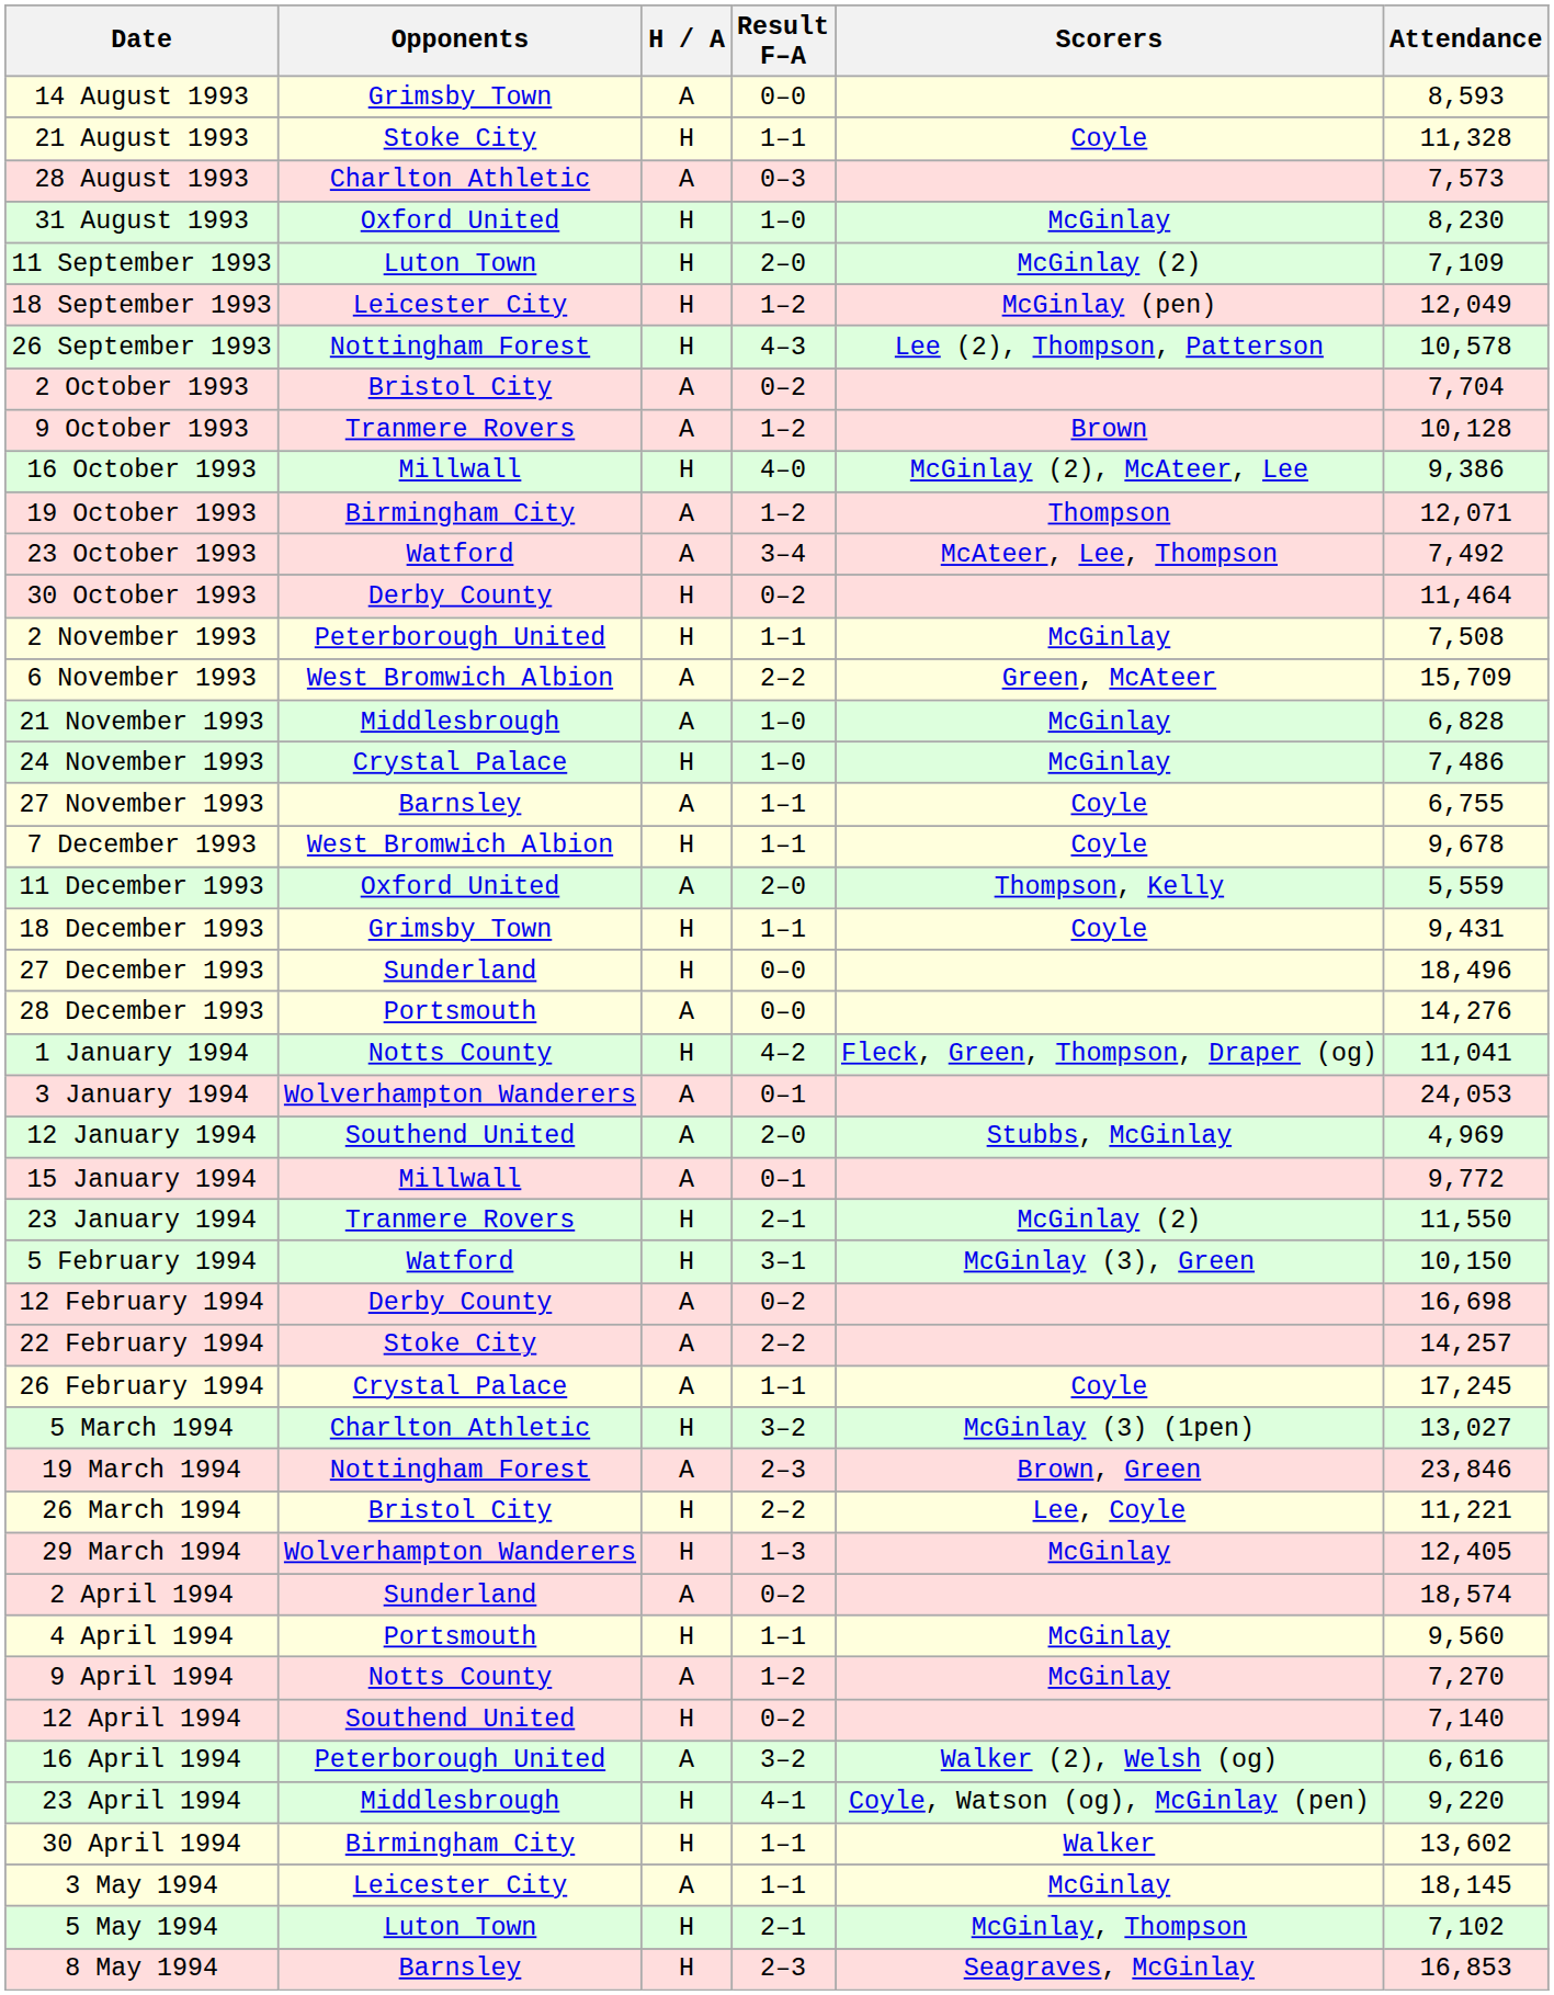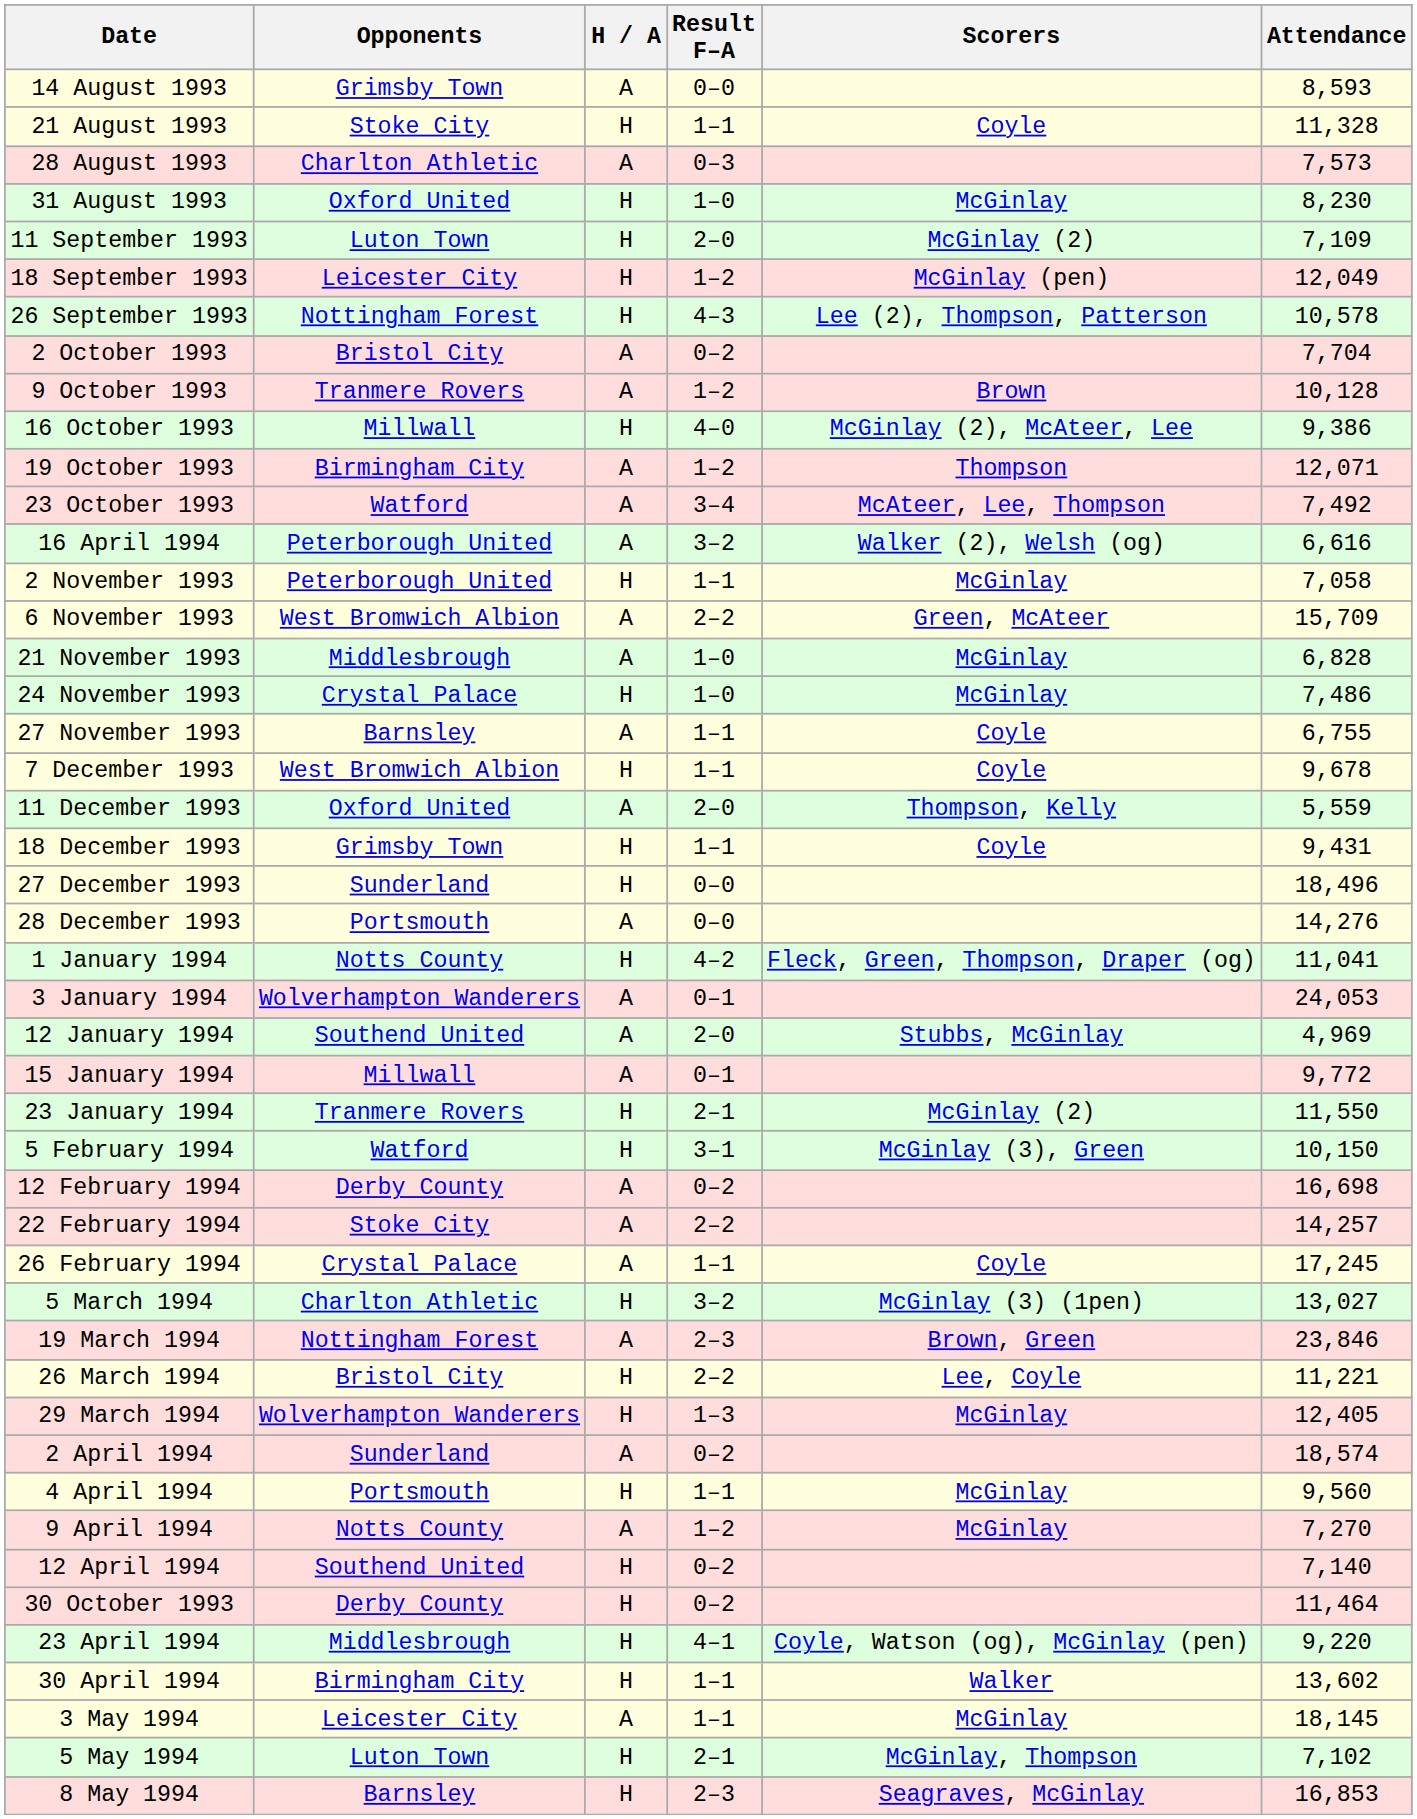 <table class="wikitable" style="text-align:center">
 <tr>
 <th>Date</th>
 <th>Opponents</th>
 <th>H / A</th>
 <th>Result<br>F–A</th>
 <th>Scorers</th>
 <th>Attendance</th>
 </tr>
 <tr bgcolor="#ffffdd">
 <td>14 August 1993</td>
 <td><a href='#'>Grimsby Town</a></td>
 <td>A</td>
 <td>0–0</td>
 <td></td>
 <td>8,593</td>
 </tr>
 <tr bgcolor="#ffffdd">
 <td>21 August 1993</td>
 <td><a href='#'>Stoke City</a></td>
 <td>H</td>
 <td>1–1</td>
 <td><a href='#'>Coyle</a></td>
 <td>11,328</td>
 </tr>
 <tr bgcolor="#ffdddd">
 <td>28 August 1993</td>
 <td><a href='#'>Charlton Athletic</a></td>
 <td>A</td>
 <td>0–3</td>
 <td></td>
 <td>7,573</td>
 </tr>
 <tr bgcolor="#ddffdd">
 <td>31 August 1993</td>
 <td><a href='#'>Oxford United</a></td>
 <td>H</td>
 <td>1–0</td>
 <td><a href='#'>McGinlay</a></td>
 <td>8,230</td>
 </tr>
 <tr bgcolor="#ddffdd">
 <td>11 September 1993</td>
 <td><a href='#'>Luton Town</a></td>
 <td>H</td>
 <td>2–0</td>
 <td><a href='#'>McGinlay</a> (2)</td>
 <td>7,109</td>
 </tr>
 <tr bgcolor="#ffdddd">
 <td>18 September 1993</td>
 <td><a href='#'>Leicester City</a></td>
 <td>H</td>
 <td>1–2</td>
 <td><a href='#'>McGinlay</a> (pen)</td>
 <td>12,049</td>
 </tr>
 <tr bgcolor="#ddffdd">
 <td>26 September 1993</td>
 <td><a href='#'>Nottingham Forest</a></td>
 <td>H</td>
 <td>4–3</td>
 <td><a href='#'>Lee</a> (2), <a href='#'>Thompson</a>, <a href='#'>Patterson</a></td>
 <td>10,578</td>
 </tr>
 <tr bgcolor="#ffdddd">
 <td>2 October 1993</td>
 <td><a href='#'>Bristol City</a></td>
 <td>A</td>
 <td>0–2</td>
 <td></td>
 <td>7,704</td>
 </tr>
 <tr bgcolor="#ffdddd">
 <td>9 October 1993</td>
 <td><a href='#'>Tranmere Rovers</a></td>
 <td>A</td>
 <td>1–2</td>
 <td><a href='#'>Brown</a></td>
 <td>10,128</td>
 </tr>
 <tr bgcolor="#ddffdd">
 <td>16 October 1993</td>
 <td><a href='#'>Millwall</a></td>
 <td>H</td>
 <td>4–0</td>
 <td><a href='#'>McGinlay</a> (2), <a href='#'>McAteer</a>, <a href='#'>Lee</a></td>
 <td>9,386</td>
 </tr>
 <tr bgcolor="#ffdddd">
 <td>19 October 1993</td>
 <td><a href='#'>Birmingham City</a></td>
 <td>A</td>
 <td>1–2</td>
 <td><a href='#'>Thompson</a></td>
 <td>12,071</td>
 </tr>
 <tr bgcolor="#ffdddd">
 <td>23 October 1993</td>
 <td><a href='#'>Watford</a></td>
 <td>A</td>
 <td>3–4</td>
 <td><a href='#'>McAteer</a>, <a href='#'>Lee</a>, <a href='#'>Thompson</a></td>
 <td>7,492</td>
 </tr>
-<tr bgcolor="#ffdddd">
-<td>30 October 1993</td>
-<td><a href='#'>Derby County</a></td>
-<td>H</td>
-<td>0–2</td>
-<td></td>
-<td>11,464</td>
+<tr bgcolor="#ddffdd">
+<td>16 April 1994</td>
+<td><a href='#'>Peterborough United</a></td>
+<td>A</td>
+<td>3–2</td>
+<td><a href='#'>Walker</a> (2), <a href='#'>Welsh</a> (og)</td>
+<td>6,616</td>
 </tr>
 <tr bgcolor="#ffffdd">
 <td>2 November 1993</td>
 <td><a href='#'>Peterborough United</a></td>
 <td>H</td>
 <td>1–1</td>
 <td><a href='#'>McGinlay</a></td>
-<td>7,508</td>
+<td>7,058</td>
 </tr>
 <tr bgcolor="#ffffdd">
 <td>6 November 1993</td>
 <td><a href='#'>West Bromwich Albion</a></td>
 <td>A</td>
 <td>2–2</td>
 <td><a href='#'>Green</a>, <a href='#'>McAteer</a></td>
 <td>15,709</td>
 </tr>
 <tr bgcolor="#ddffdd">
 <td>21 November 1993</td>
 <td><a href='#'>Middlesbrough</a></td>
 <td>A</td>
 <td>1–0</td>
 <td><a href='#'>McGinlay</a></td>
 <td>6,828</td>
 </tr>
 <tr bgcolor="#ddffdd">
 <td>24 November 1993</td>
 <td><a href='#'>Crystal Palace</a></td>
 <td>H</td>
 <td>1–0</td>
 <td><a href='#'>McGinlay</a></td>
 <td>7,486</td>
 </tr>
 <tr bgcolor="#ffffdd">
 <td>27 November 1993</td>
 <td><a href='#'>Barnsley</a></td>
 <td>A</td>
 <td>1–1</td>
 <td><a href='#'>Coyle</a></td>
 <td>6,755</td>
 </tr>
 <tr bgcolor="#ffffdd">
 <td>7 December 1993</td>
 <td><a href='#'>West Bromwich Albion</a></td>
 <td>H</td>
 <td>1–1</td>
 <td><a href='#'>Coyle</a></td>
 <td>9,678</td>
 </tr>
 <tr bgcolor="#ddffdd">
 <td>11 December 1993</td>
 <td><a href='#'>Oxford United</a></td>
 <td>A</td>
 <td>2–0</td>
 <td><a href='#'>Thompson</a>, <a href='#'>Kelly</a></td>
 <td>5,559</td>
 </tr>
 <tr bgcolor="#ffffdd">
 <td>18 December 1993</td>
 <td><a href='#'>Grimsby Town</a></td>
 <td>H</td>
 <td>1–1</td>
 <td><a href='#'>Coyle</a></td>
 <td>9,431</td>
 </tr>
 <tr bgcolor="#ffffdd">
 <td>27 December 1993</td>
 <td><a href='#'>Sunderland</a></td>
 <td>H</td>
 <td>0–0</td>
 <td></td>
 <td>18,496</td>
 </tr>
 <tr bgcolor="#ffffdd">
 <td>28 December 1993</td>
 <td><a href='#'>Portsmouth</a></td>
 <td>A</td>
 <td>0–0</td>
 <td></td>
 <td>14,276</td>
 </tr>
 <tr bgcolor="#ddffdd">
 <td>1 January 1994</td>
 <td><a href='#'>Notts County</a></td>
 <td>H</td>
 <td>4–2</td>
 <td><a href='#'>Fleck</a>, <a href='#'>Green</a>, <a href='#'>Thompson</a>, <a href='#'>Draper</a> (og)</td>
 <td>11,041</td>
 </tr>
 <tr bgcolor="#ffdddd">
 <td>3 January 1994</td>
 <td><a href='#'>Wolverhampton Wanderers</a></td>
 <td>A</td>
 <td>0–1</td>
 <td></td>
 <td>24,053</td>
 </tr>
 <tr bgcolor="#ddffdd">
 <td>12 January 1994</td>
 <td><a href='#'>Southend United</a></td>
 <td>A</td>
 <td>2–0</td>
 <td><a href='#'>Stubbs</a>, <a href='#'>McGinlay</a></td>
 <td>4,969</td>
 </tr>
 <tr bgcolor="#ffdddd">
 <td>15 January 1994</td>
 <td><a href='#'>Millwall</a></td>
 <td>A</td>
 <td>0–1</td>
 <td></td>
 <td>9,772</td>
 </tr>
 <tr bgcolor="#ddffdd">
 <td>23 January 1994</td>
 <td><a href='#'>Tranmere Rovers</a></td>
 <td>H</td>
 <td>2–1</td>
 <td><a href='#'>McGinlay</a> (2)</td>
 <td>11,550</td>
 </tr>
 <tr bgcolor="#ddffdd">
 <td>5 February 1994</td>
 <td><a href='#'>Watford</a></td>
 <td>H</td>
 <td>3–1</td>
 <td><a href='#'>McGinlay</a> (3), <a href='#'>Green</a></td>
 <td>10,150</td>
 </tr>
 <tr bgcolor="#ffdddd">
 <td>12 February 1994</td>
 <td><a href='#'>Derby County</a></td>
 <td>A</td>
 <td>0–2</td>
 <td></td>
 <td>16,698</td>
 </tr>
 <tr bgcolor="#ffdddd">
 <td>22 February 1994</td>
 <td><a href='#'>Stoke City</a></td>
 <td>A</td>
 <td>2–2</td>
 <td></td>
 <td>14,257</td>
 </tr>
 <tr bgcolor="#ffffdd">
 <td>26 February 1994</td>
 <td><a href='#'>Crystal Palace</a></td>
 <td>A</td>
 <td>1–1</td>
 <td><a href='#'>Coyle</a></td>
 <td>17,245</td>
 </tr>
 <tr bgcolor="#ddffdd">
 <td>5 March 1994</td>
 <td><a href='#'>Charlton Athletic</a></td>
 <td>H</td>
 <td>3–2</td>
 <td><a href='#'>McGinlay</a> (3) (1pen)</td>
 <td>13,027</td>
 </tr>
 <tr bgcolor="#ffdddd">
 <td>19 March 1994</td>
 <td><a href='#'>Nottingham Forest</a></td>
 <td>A</td>
 <td>2–3</td>
 <td><a href='#'>Brown</a>, <a href='#'>Green</a></td>
 <td>23,846</td>
 </tr>
 <tr bgcolor="#ffffdd">
 <td>26 March 1994</td>
 <td><a href='#'>Bristol City</a></td>
 <td>H</td>
 <td>2–2</td>
 <td><a href='#'>Lee</a>, <a href='#'>Coyle</a></td>
 <td>11,221</td>
 </tr>
 <tr bgcolor="#ffdddd">
 <td>29 March 1994</td>
 <td><a href='#'>Wolverhampton Wanderers</a></td>
 <td>H</td>
 <td>1–3</td>
 <td><a href='#'>McGinlay</a></td>
 <td>12,405</td>
 </tr>
 <tr bgcolor="#ffdddd">
 <td>2 April 1994</td>
 <td><a href='#'>Sunderland</a></td>
 <td>A</td>
 <td>0–2</td>
 <td></td>
 <td>18,574</td>
 </tr>
 <tr bgcolor="#ffffdd">
 <td>4 April 1994</td>
 <td><a href='#'>Portsmouth</a></td>
 <td>H</td>
 <td>1–1</td>
 <td><a href='#'>McGinlay</a></td>
 <td>9,560</td>
 </tr>
 <tr bgcolor="#ffdddd">
 <td>9 April 1994</td>
 <td><a href='#'>Notts County</a></td>
 <td>A</td>
 <td>1–2</td>
 <td><a href='#'>McGinlay</a></td>
 <td>7,270</td>
 </tr>
 <tr bgcolor="#ffdddd">
 <td>12 April 1994</td>
 <td><a href='#'>Southend United</a></td>
 <td>H</td>
 <td>0–2</td>
 <td></td>
 <td>7,140</td>
 </tr>
-<tr bgcolor="#ddffdd">
-<td>16 April 1994</td>
-<td><a href='#'>Peterborough United</a></td>
-<td>A</td>
-<td>3–2</td>
-<td><a href='#'>Walker</a> (2), <a href='#'>Welsh</a> (og)</td>
-<td>6,616</td>
+<tr bgcolor="#ffdddd">
+<td>30 October 1993</td>
+<td><a href='#'>Derby County</a></td>
+<td>H</td>
+<td>0–2</td>
+<td></td>
+<td>11,464</td>
 </tr>
 <tr bgcolor="#ddffdd">
 <td>23 April 1994</td>
 <td><a href='#'>Middlesbrough</a></td>
 <td>H</td>
 <td>4–1</td>
 <td><a href='#'>Coyle</a>, Watson (og), <a href='#'>McGinlay</a> (pen)</td>
 <td>9,220</td>
 </tr>
 <tr bgcolor="#ffffdd">
 <td>30 April 1994</td>
 <td><a href='#'>Birmingham City</a></td>
 <td>H</td>
 <td>1–1</td>
 <td><a href='#'>Walker</a></td>
 <td>13,602</td>
 </tr>
 <tr bgcolor="#ffffdd">
 <td>3 May 1994</td>
 <td><a href='#'>Leicester City</a></td>
 <td>A</td>
 <td>1–1</td>
 <td><a href='#'>McGinlay</a></td>
 <td>18,145</td>
 </tr>
 <tr bgcolor="#ddffdd">
 <td>5 May 1994</td>
 <td><a href='#'>Luton Town</a></td>
 <td>H</td>
 <td>2–1</td>
 <td><a href='#'>McGinlay</a>, <a href='#'>Thompson</a></td>
 <td>7,102</td>
 </tr>
 <tr bgcolor="#ffdddd">
 <td>8 May 1994</td>
 <td><a href='#'>Barnsley</a></td>
 <td>H</td>
 <td>2–3</td>
 <td><a href='#'>Seagraves</a>, <a href='#'>McGinlay</a></td>
 <td>16,853</td>
 </tr>
 </table>
